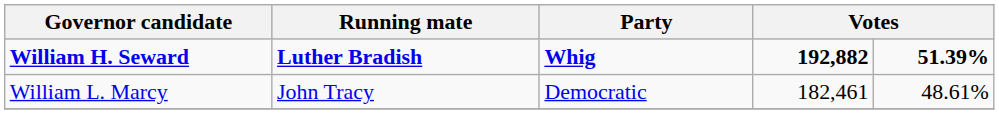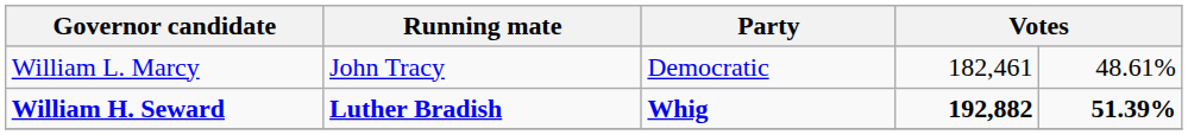 <table class=wikitable>
 <tr bgcolor=lightgrey>
 <th width="20%">Governor candidate</th>
 <th width="20%">Running mate</th>
 <th width="16%">Party</th>
 <th width="18%" colspan="2">Votes</th>
+</tr>
+<tr>
+<td><a href='#'>William L. Marcy</a></td>
+<td><a href='#'>John Tracy</a></td>
+<td><a href='#'>Democratic</a></td>
+<td align="right">182,461</td>
+<td align="right">48.61%</td>
 </tr>
 <tr>
 <td><strong><a href='#'>William H. Seward</a></strong></td>
 <td><strong><a href='#'>Luther Bradish</a></strong></td>
 <td><strong><a href='#'>Whig</a></strong></td>
 <td align="right"><strong>192,882</strong></td>
 <td align="right"><strong>51.39%</strong></td>
 </tr>
 <tr>
-<td><a href='#'>William L. Marcy</a></td>
-<td><a href='#'>John Tracy</a></td>
-<td><a href='#'>Democratic</a></td>
-<td align="right">182,461</td>
-<td align="right">48.61%</td>
-</tr>
-<tr>
 </tr>
 </table>
